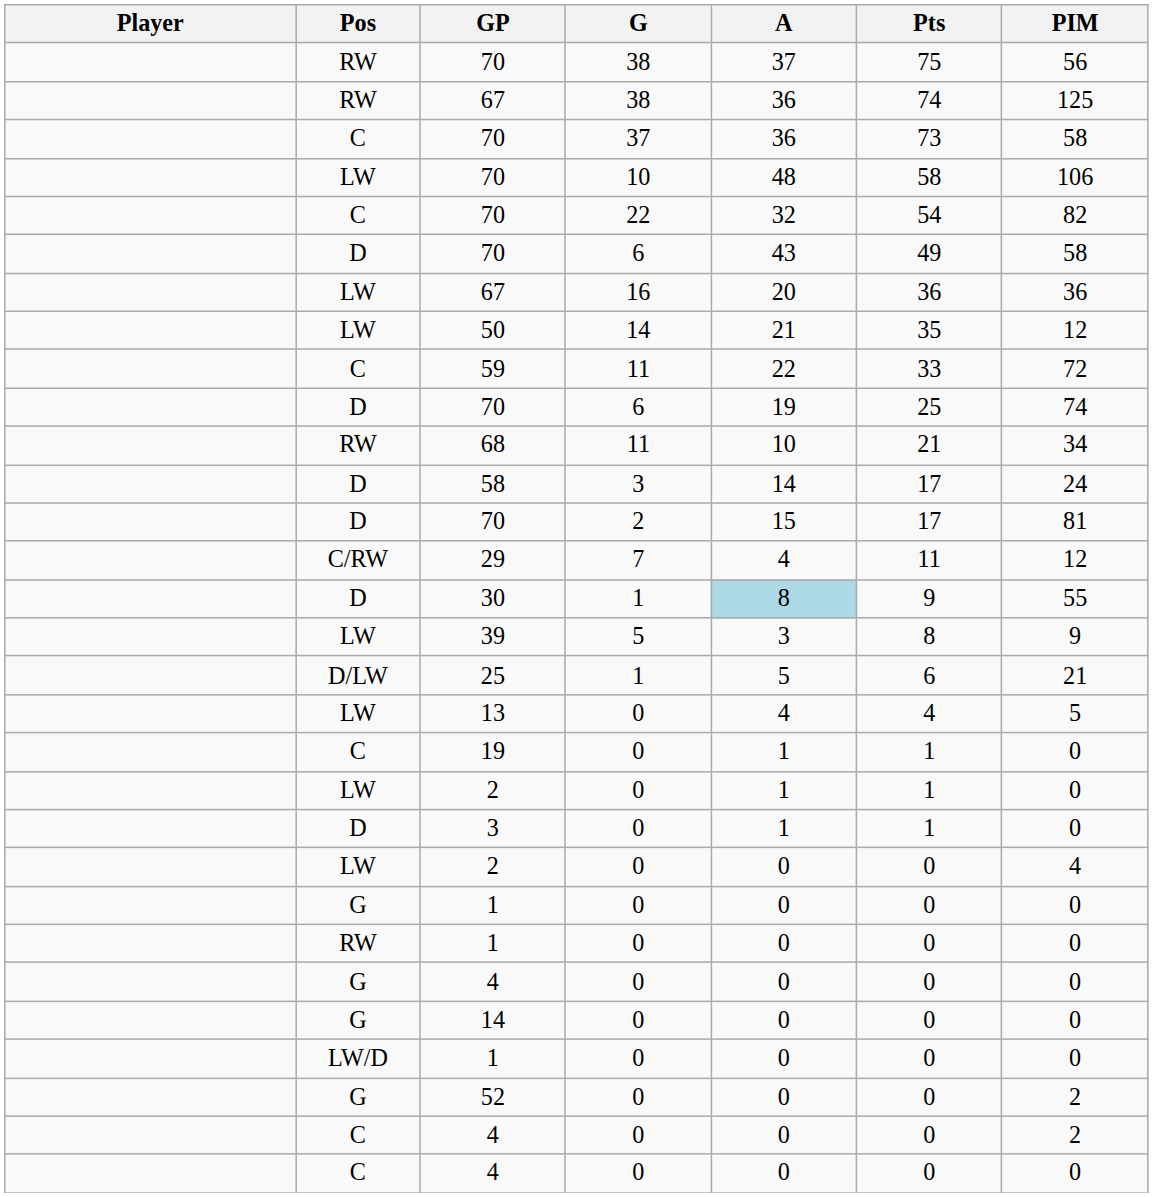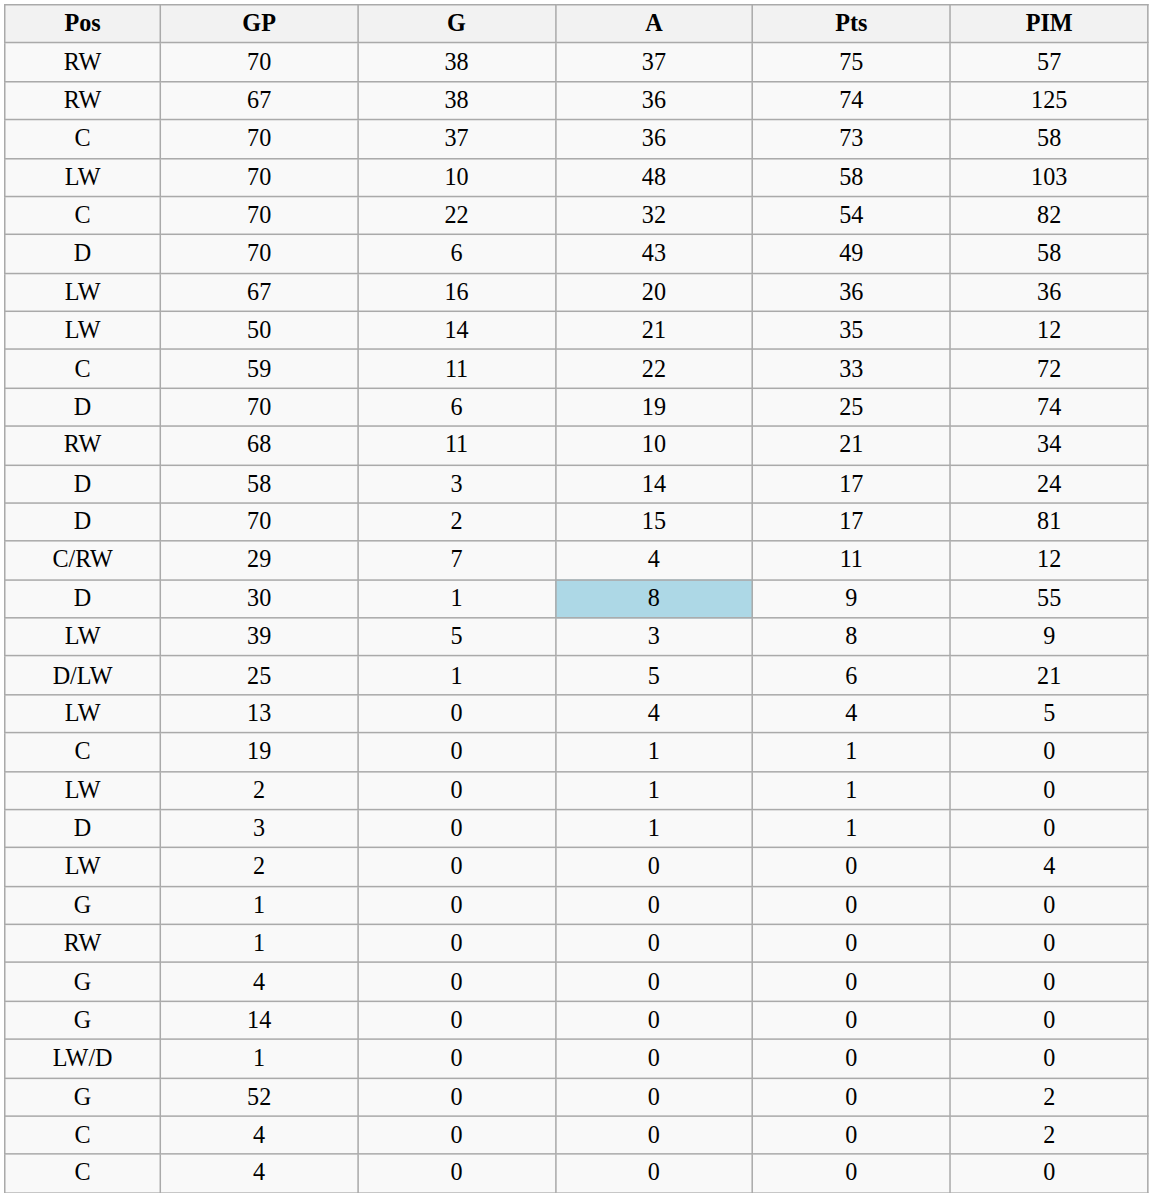 <table class="wikitable sortable" width="60%">
 <tr ALIGN="center">
-<th bgcolor="#DDDDFF" width="10%">Player</th>
 <th bgcolor="#DDDDFF" width="3%" title="Position">Pos</th>
 <th bgcolor="#DDDDFF" width="5%" title="Games played">GP</th>
 <th bgcolor="#DDDDFF" width="5%" title="Goals">G</th>
 <th bgcolor="#DDDDFF" width="5%" title="Assists">A</th>
 <th bgcolor="#DDDDFF" width="5%" title="Points">Pts</th>
 <th bgcolor="#DDDDFF" width="5%" title="Penalties in Minutes">PIM</th>
 </tr>
 <tr align="center">
-<td align="right"></td>
 <td>RW</td>
 <td>70</td>
 <td>38</td>
 <td>37</td>
 <td>75</td>
-<td>56</td>
+<td>57</td>
 </tr>
 <tr align="center">
-<td align="right"></td>
 <td>RW</td>
 <td>67</td>
 <td>38</td>
 <td>36</td>
 <td>74</td>
 <td>125</td>
 </tr>
 <tr align="center">
-<td align="right"></td>
 <td>C</td>
 <td>70</td>
 <td>37</td>
 <td>36</td>
 <td>73</td>
 <td>58</td>
 </tr>
 <tr align="center">
-<td align="right"></td>
 <td>LW</td>
 <td>70</td>
 <td>10</td>
 <td>48</td>
 <td>58</td>
-<td>106</td>
+<td>103</td>
 </tr>
 <tr align="center">
-<td align="right"></td>
 <td>C</td>
 <td>70</td>
 <td>22</td>
 <td>32</td>
 <td>54</td>
 <td>82</td>
 </tr>
 <tr align="center">
-<td align="right"></td>
 <td>D</td>
 <td>70</td>
 <td>6</td>
 <td>43</td>
 <td>49</td>
 <td>58</td>
 </tr>
 <tr align="center">
-<td align="right"></td>
 <td>LW</td>
 <td>67</td>
 <td>16</td>
 <td>20</td>
 <td>36</td>
 <td>36</td>
 </tr>
 <tr align="center">
-<td align="right"></td>
 <td>LW</td>
 <td>50</td>
 <td>14</td>
 <td>21</td>
 <td>35</td>
 <td>12</td>
 </tr>
 <tr align="center">
-<td align="right"></td>
 <td>C</td>
 <td>59</td>
 <td>11</td>
 <td>22</td>
 <td>33</td>
 <td>72</td>
 </tr>
 <tr align="center">
-<td align="right"></td>
 <td>D</td>
 <td>70</td>
 <td>6</td>
 <td>19</td>
 <td>25</td>
 <td>74</td>
 </tr>
 <tr align="center">
-<td align="right"></td>
 <td>RW</td>
 <td>68</td>
 <td>11</td>
 <td>10</td>
 <td>21</td>
 <td>34</td>
 </tr>
 <tr align="center">
-<td align="right"></td>
 <td>D</td>
 <td>58</td>
 <td>3</td>
 <td>14</td>
 <td>17</td>
 <td>24</td>
 </tr>
 <tr align="center">
-<td align="right"></td>
 <td>D</td>
 <td>70</td>
 <td>2</td>
 <td>15</td>
 <td>17</td>
 <td>81</td>
 </tr>
 <tr align="center">
-<td align="right"></td>
 <td>C/RW</td>
 <td>29</td>
 <td>7</td>
 <td>4</td>
 <td>11</td>
 <td>12</td>
 </tr>
 <tr align="center">
-<td align="right"></td>
 <td>D</td>
 <td>30</td>
 <td>1</td>
 <td style="background: lightblue;">8</td>
 <td>9</td>
 <td>55</td>
 </tr>
 <tr align="center">
-<td align="right"></td>
 <td>LW</td>
 <td>39</td>
 <td>5</td>
 <td>3</td>
 <td>8</td>
 <td>9</td>
 </tr>
 <tr align="center">
-<td align="right"></td>
 <td>D/LW</td>
 <td>25</td>
 <td>1</td>
 <td>5</td>
 <td>6</td>
 <td>21</td>
 </tr>
 <tr align="center">
-<td align="right"></td>
 <td>LW</td>
 <td>13</td>
 <td>0</td>
 <td>4</td>
 <td>4</td>
 <td>5</td>
 </tr>
 <tr align="center">
-<td align="right"></td>
 <td>C</td>
 <td>19</td>
 <td>0</td>
 <td>1</td>
 <td>1</td>
 <td>0</td>
 </tr>
 <tr align="center">
-<td align="right"></td>
 <td>LW</td>
 <td>2</td>
 <td>0</td>
 <td>1</td>
 <td>1</td>
 <td>0</td>
 </tr>
 <tr align="center">
-<td align="right"></td>
 <td>D</td>
 <td>3</td>
 <td>0</td>
 <td>1</td>
 <td>1</td>
 <td>0</td>
 </tr>
 <tr align="center">
-<td align="right"></td>
 <td>LW</td>
 <td>2</td>
 <td>0</td>
 <td>0</td>
 <td>0</td>
 <td>4</td>
 </tr>
 <tr align="center">
-<td align="right"></td>
 <td>G</td>
 <td>1</td>
 <td>0</td>
 <td>0</td>
 <td>0</td>
 <td>0</td>
 </tr>
 <tr align="center">
-<td align="right"></td>
 <td>RW</td>
 <td>1</td>
 <td>0</td>
 <td>0</td>
 <td>0</td>
 <td>0</td>
 </tr>
 <tr align="center">
-<td align="right"></td>
 <td>G</td>
 <td>4</td>
 <td>0</td>
 <td>0</td>
 <td>0</td>
 <td>0</td>
 </tr>
 <tr align="center">
-<td align="right"></td>
 <td>G</td>
 <td>14</td>
 <td>0</td>
 <td>0</td>
 <td>0</td>
 <td>0</td>
 </tr>
 <tr align="center">
-<td align="right"></td>
 <td>LW/D</td>
 <td>1</td>
 <td>0</td>
 <td>0</td>
 <td>0</td>
 <td>0</td>
 </tr>
 <tr align="center">
-<td align="right"></td>
 <td>G</td>
 <td>52</td>
 <td>0</td>
 <td>0</td>
 <td>0</td>
 <td>2</td>
 </tr>
 <tr align="center">
-<td align="right"></td>
 <td>C</td>
 <td>4</td>
 <td>0</td>
 <td>0</td>
 <td>0</td>
 <td>2</td>
 </tr>
 <tr align="center">
-<td align="right"></td>
 <td>C</td>
 <td>4</td>
 <td>0</td>
 <td>0</td>
 <td>0</td>
 <td>0</td>
 </tr>
 </table>
